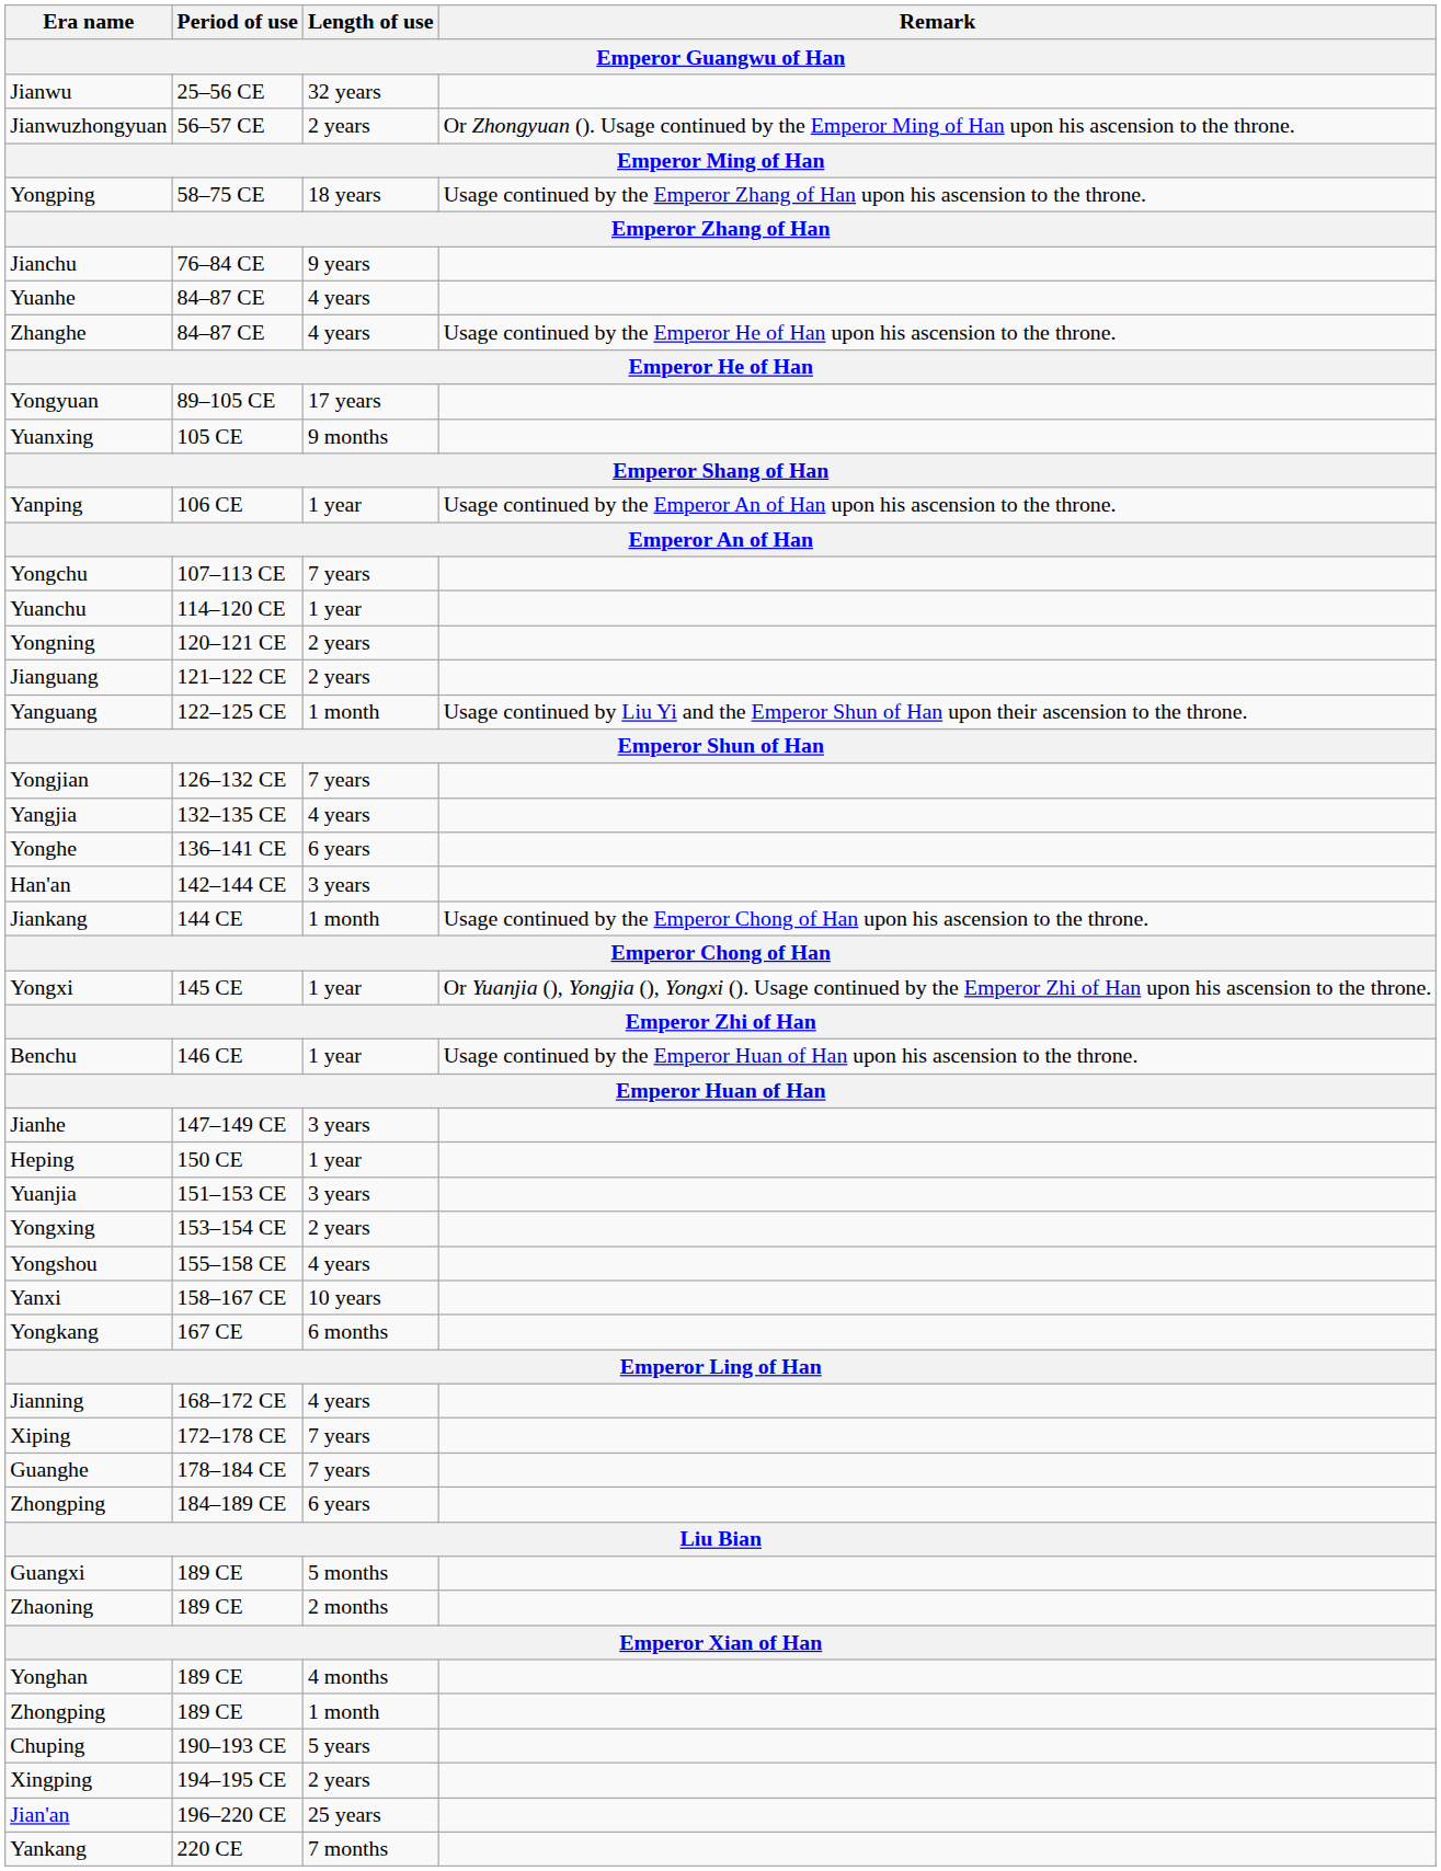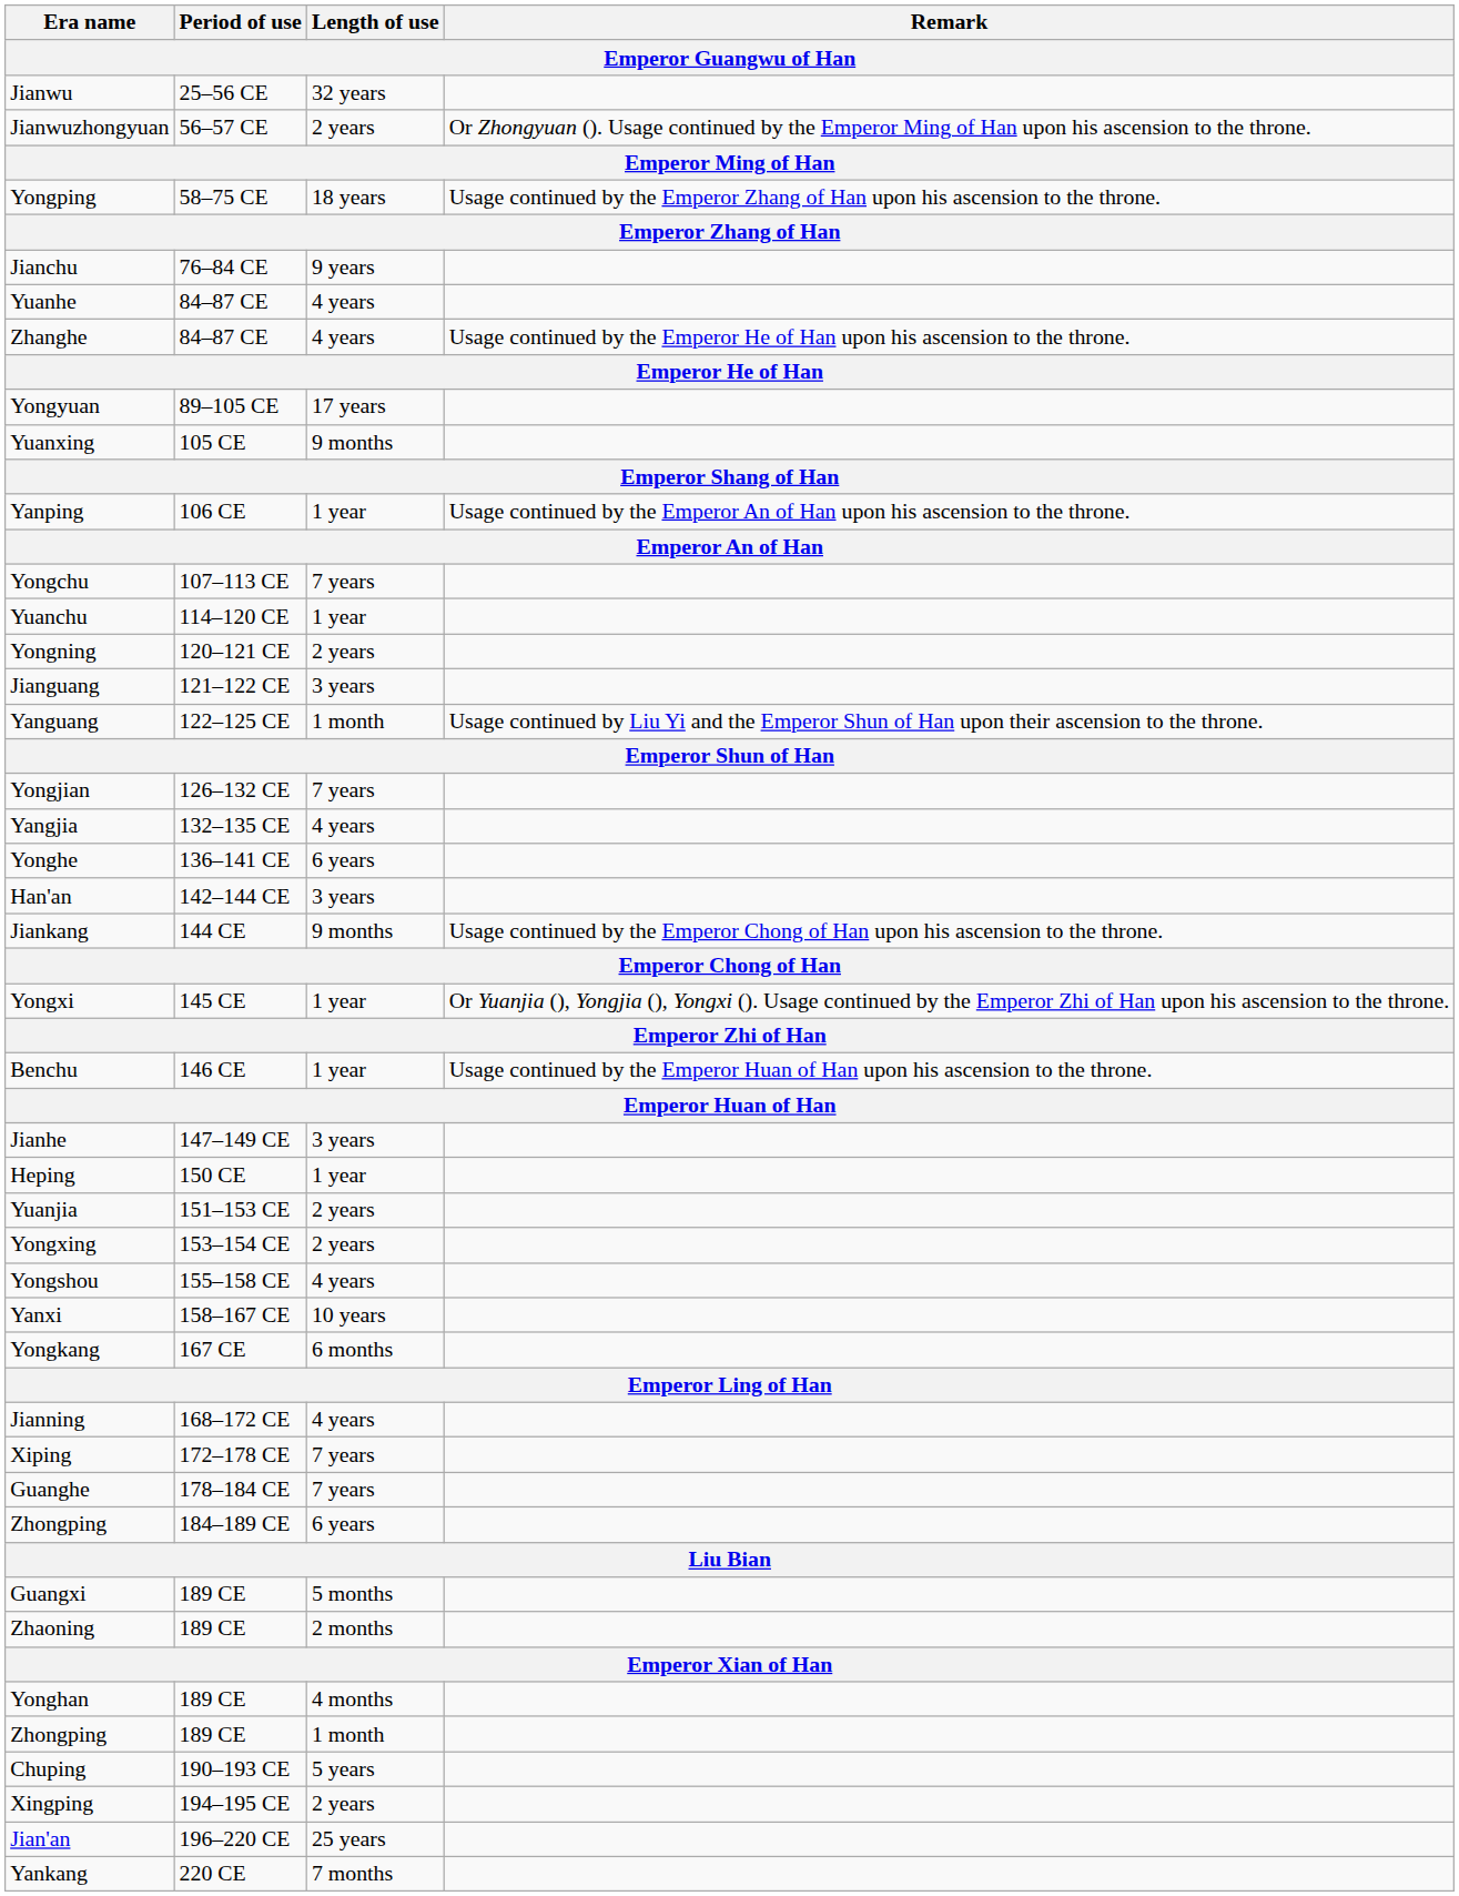 <table class="wikitable">
 <tr>
 <th>Era name</th>
 <th>Period of use</th>
 <th>Length of use</th>
 <th>Remark</th>
 </tr>
 <tr>
 <th colspan="4"><a href='#'>Emperor Guangwu of Han</a><br></th>
 </tr>
 <tr>
 <td>Jianwu<br></td>
 <td>25–56 CE</td>
 <td>32 years</td>
 <td></td>
 </tr>
 <tr>
 <td>Jianwuzhongyuan<br></td>
 <td>56–57 CE</td>
 <td>2 years</td>
 <td>Or <em>Zhongyuan</em> (). Usage continued by the <a href='#'>Emperor Ming of Han</a> upon his ascension to the throne.</td>
 </tr>
 <tr>
 <th colspan="4"><a href='#'>Emperor Ming of Han</a><br></th>
 </tr>
 <tr>
 <td>Yongping<br></td>
 <td>58–75 CE</td>
 <td>18 years</td>
 <td>Usage continued by the <a href='#'>Emperor Zhang of Han</a> upon his ascension to the throne.</td>
 </tr>
 <tr>
 <th colspan="4"><a href='#'>Emperor Zhang of Han</a><br></th>
 </tr>
 <tr>
 <td>Jianchu<br></td>
 <td>76–84 CE</td>
 <td>9 years</td>
 <td></td>
 </tr>
 <tr>
 <td>Yuanhe<br></td>
 <td>84–87 CE</td>
 <td>4 years</td>
 <td></td>
 </tr>
 <tr>
 <td>Zhanghe<br></td>
 <td>84–87 CE</td>
 <td>4 years</td>
 <td>Usage continued by the <a href='#'>Emperor He of Han</a> upon his ascension to the throne.</td>
 </tr>
 <tr>
 <th colspan="4"><a href='#'>Emperor He of Han</a><br></th>
 </tr>
 <tr>
 <td>Yongyuan<br></td>
 <td>89–105 CE</td>
 <td>17 years</td>
 <td></td>
 </tr>
 <tr>
 <td>Yuanxing<br></td>
 <td>105 CE</td>
 <td>9 months</td>
 <td></td>
 </tr>
 <tr>
 <th colspan="4"><a href='#'>Emperor Shang of Han</a><br></th>
 </tr>
 <tr>
 <td>Yanping<br></td>
 <td>106 CE</td>
 <td>1 year</td>
 <td>Usage continued by the <a href='#'>Emperor An of Han</a> upon his ascension to the throne.</td>
 </tr>
 <tr>
 <th colspan="4"><a href='#'>Emperor An of Han</a><br></th>
 </tr>
 <tr>
 <td>Yongchu<br></td>
 <td>107–113 CE</td>
 <td>7 years</td>
 <td></td>
 </tr>
 <tr>
 <td>Yuanchu<br></td>
 <td>114–120 CE</td>
 <td>1 year</td>
 <td></td>
 </tr>
 <tr>
 <td>Yongning<br></td>
 <td>120–121 CE</td>
 <td>2 years</td>
 <td></td>
 </tr>
 <tr>
 <td>Jianguang<br></td>
 <td>121–122 CE</td>
-<td>2 years</td>
+<td>3 years</td>
 <td></td>
 </tr>
 <tr>
 <td>Yanguang<br></td>
 <td>122–125 CE</td>
 <td>1 month</td>
 <td>Usage continued by <a href='#'>Liu Yi</a> and the <a href='#'>Emperor Shun of Han</a> upon their ascension to the throne.</td>
 </tr>
 <tr>
 <th colspan="4"><a href='#'>Emperor Shun of Han</a><br></th>
 </tr>
 <tr>
 <td>Yongjian<br></td>
 <td>126–132 CE</td>
 <td>7 years</td>
 <td></td>
 </tr>
 <tr>
 <td>Yangjia<br></td>
 <td>132–135 CE</td>
 <td>4 years</td>
 <td></td>
 </tr>
 <tr>
 <td>Yonghe<br></td>
 <td>136–141 CE</td>
 <td>6 years</td>
 <td></td>
 </tr>
 <tr>
 <td>Han'an<br></td>
 <td>142–144 CE</td>
 <td>3 years</td>
 <td></td>
 </tr>
 <tr>
 <td>Jiankang<br></td>
 <td>144 CE</td>
-<td>1 month</td>
+<td>9 months</td>
 <td>Usage continued by the <a href='#'>Emperor Chong of Han</a> upon his ascension to the throne.</td>
 </tr>
 <tr>
 <th colspan="4"><a href='#'>Emperor Chong of Han</a><br></th>
 </tr>
 <tr>
 <td>Yongxi<br></td>
 <td>145 CE</td>
 <td>1 year</td>
 <td>Or <em>Yuanjia</em> (), <em>Yongjia</em> (), <em>Yongxi</em> (). Usage continued by the <a href='#'>Emperor Zhi of Han</a> upon his ascension to the throne.</td>
 </tr>
 <tr>
 <th colspan="4"><a href='#'>Emperor Zhi of Han</a><br></th>
 </tr>
 <tr>
 <td>Benchu<br></td>
 <td>146 CE</td>
 <td>1 year</td>
 <td>Usage continued by the <a href='#'>Emperor Huan of Han</a> upon his ascension to the throne.</td>
 </tr>
 <tr>
 <th colspan="4"><a href='#'>Emperor Huan of Han</a><br></th>
 </tr>
 <tr>
 <td>Jianhe<br></td>
 <td>147–149 CE</td>
 <td>3 years</td>
 <td></td>
 </tr>
 <tr>
 <td>Heping<br></td>
 <td>150 CE</td>
 <td>1 year</td>
 <td></td>
 </tr>
 <tr>
 <td>Yuanjia<br></td>
 <td>151–153 CE</td>
-<td>3 years</td>
+<td>2 years</td>
 <td></td>
 </tr>
 <tr>
 <td>Yongxing<br></td>
 <td>153–154 CE</td>
 <td>2 years</td>
 <td></td>
 </tr>
 <tr>
 <td>Yongshou<br></td>
 <td>155–158 CE</td>
 <td>4 years</td>
 <td></td>
 </tr>
 <tr>
 <td>Yanxi<br></td>
 <td>158–167 CE</td>
 <td>10 years</td>
 <td></td>
 </tr>
 <tr>
 <td>Yongkang<br></td>
 <td>167 CE</td>
 <td>6 months</td>
 <td></td>
 </tr>
 <tr>
 <th colspan="4"><a href='#'>Emperor Ling of Han</a><br></th>
 </tr>
 <tr>
 <td>Jianning<br></td>
 <td>168–172 CE</td>
 <td>4 years</td>
 <td></td>
 </tr>
 <tr>
 <td>Xiping<br></td>
 <td>172–178 CE</td>
 <td>7 years</td>
 <td></td>
 </tr>
 <tr>
 <td>Guanghe<br></td>
 <td>178–184 CE</td>
 <td>7 years</td>
 <td></td>
 </tr>
 <tr>
 <td>Zhongping<br></td>
 <td>184–189 CE</td>
 <td>6 years</td>
 <td></td>
 </tr>
 <tr>
 <th colspan="4"><a href='#'>Liu Bian</a><br></th>
 </tr>
 <tr>
 <td>Guangxi<br></td>
 <td>189 CE</td>
 <td>5 months</td>
 <td></td>
 </tr>
 <tr>
 <td>Zhaoning<br></td>
 <td>189 CE</td>
 <td>2 months</td>
 <td></td>
 </tr>
 <tr>
 <th colspan="4"><a href='#'>Emperor Xian of Han</a><br></th>
 </tr>
 <tr>
 <td>Yonghan<br></td>
 <td>189 CE</td>
 <td>4 months</td>
 <td></td>
 </tr>
 <tr>
 <td>Zhongping<br></td>
 <td>189 CE</td>
 <td>1 month</td>
 <td></td>
 </tr>
 <tr>
 <td>Chuping<br></td>
 <td>190–193 CE</td>
 <td>5 years</td>
 <td></td>
 </tr>
 <tr>
 <td>Xingping<br></td>
 <td>194–195 CE</td>
 <td>2 years</td>
 <td></td>
 </tr>
 <tr>
 <td><a href='#'>Jian'an</a><br></td>
 <td>196–220 CE</td>
 <td>25 years</td>
 <td></td>
 </tr>
 <tr>
 <td>Yankang<br></td>
 <td>220 CE</td>
 <td>7 months</td>
 <td></td>
 </tr>
 </table>
